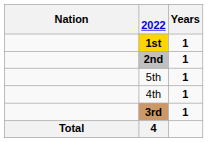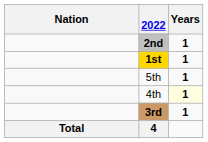 <table class="wikitable" style="text-align:center; font-size:90%">
 <tr>
 <th width=170>Nation</th>
 <th><br><a href='#'>2022</a></th>
 <th>Years</th>
 </tr>
 <tr>
 <td align=left></td>
-<td bgcolor=gold><strong>1st</strong></td>
+<td bgcolor=silver><strong>2nd</strong></td>
 <td><strong>1</strong></td>
 </tr>
 <tr>
 <td align=left></td>
-<td bgcolor=silver><strong>2nd</strong></td>
+<td bgcolor=gold><strong>1st</strong></td>
 <td><strong>1</strong></td>
 </tr>
 <tr>
 <td align=left></td>
 <td>5th</td>
 <td><strong>1</strong></td>
 </tr>
 <tr>
 <td align=left></td>
 <td>4th</td>
-<td><strong>1</strong></td>
+<td style="background: lightyellow;"><strong>1</strong></td>
 </tr>
 <tr>
 <td align=left></td>
 <td bgcolor=#cc9966><strong>3rd</strong></td>
 <td><strong>1</strong></td>
 </tr>
 <tr>
 <th>Total</th>
 <th>4</th>
 </tr>
 </table>
